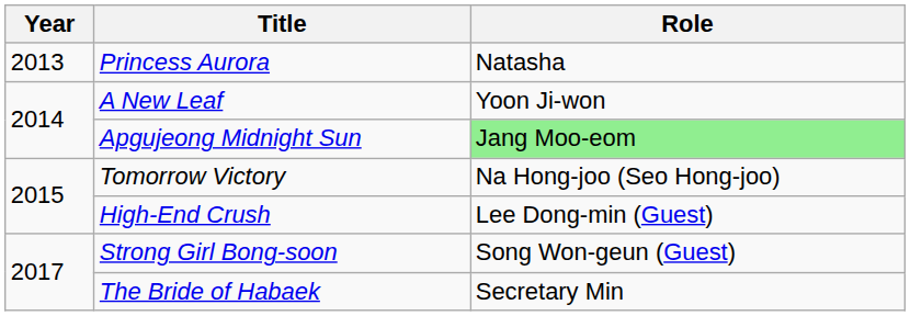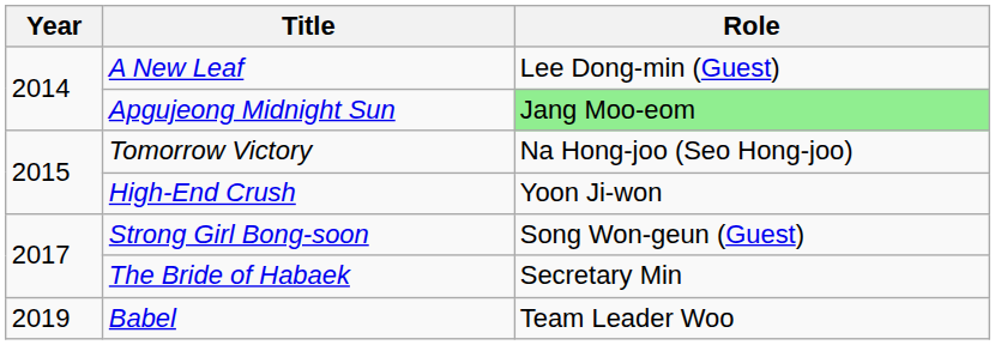 <table class="wikitable" style="width:600px">
 <tr>
 <th>Year</th>
 <th>Title</th>
 <th>Role</th>
 </tr>
 <tr>
-<td>2013</td>
-<td><em><a href='#'>Princess Aurora</a></em></td>
-<td>Natasha</td>
-</tr>
-<tr>
 <td rowspan=2>2014</td>
 <td><em><a href='#'>A New Leaf</a></em></td>
-<td>Yoon Ji-won</td>
+<td>Lee Dong-min (<a href='#'>Guest</a>)</td>
 </tr>
 <tr>
 <td><em><a href='#'>Apgujeong Midnight Sun</a></em></td>
 <td style="background: lightgreen;">Jang Moo-eom</td>
 </tr>
 <tr>
 <td rowspan=2>2015</td>
 <td><em>Tomorrow Victory</em></td>
 <td>Na Hong-joo (Seo Hong-joo)</td>
 </tr>
 <tr>
 <td><em><a href='#'>High-End Crush</a></em></td>
-<td>Lee Dong-min (<a href='#'>Guest</a>)</td>
+<td>Yoon Ji-won</td>
 </tr>
 <tr>
 <td rowspan=2>2017</td>
 <td><em><a href='#'>Strong Girl Bong-soon</a></em></td>
 <td>Song Won-geun (<a href='#'>Guest</a>)</td>
 </tr>
 <tr>
 <td><em><a href='#'>The Bride of Habaek</a></em></td>
 <td>Secretary Min</td>
 </tr>
+<tr>
+<td>2019</td>
+<td><em><a href='#'>Babel</a></em></td>
+<td>Team Leader Woo</td>
+</tr>
 </table>
